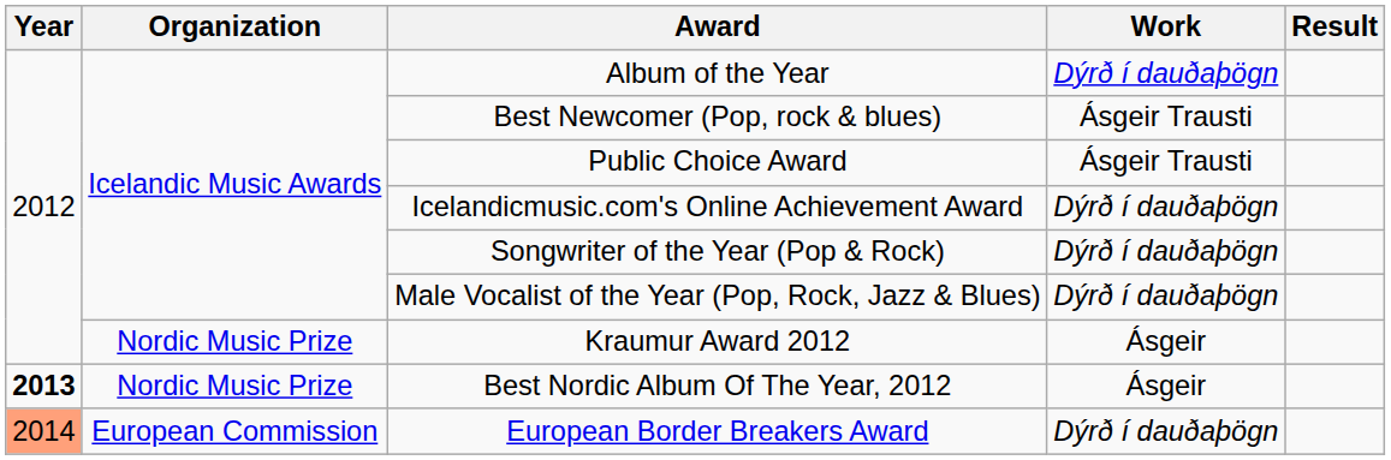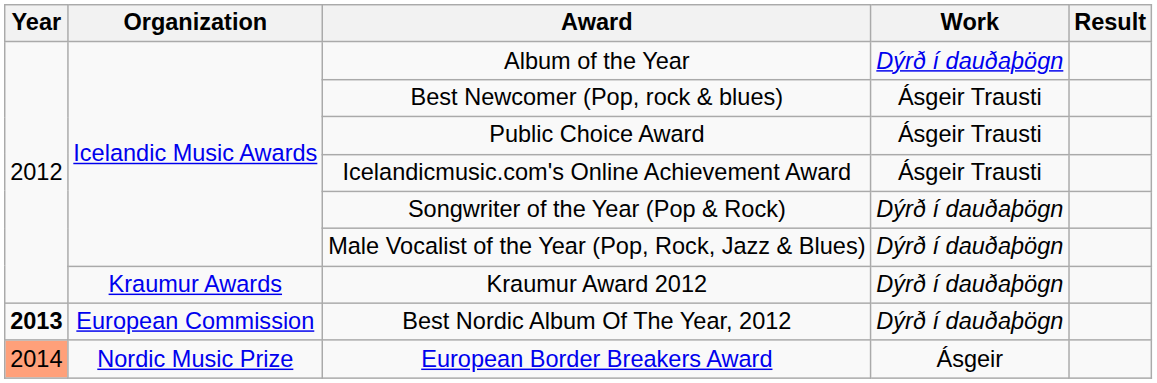 <table class="wikitable plainrowheaders" style="text-align:center;">
 <tr>
 <th>Year</th>
 <th>Organization</th>
 <th>Award</th>
 <th>Work</th>
 <th>Result</th>
 </tr>
 <tr>
 <td rowspan=7>2012</td>
 <td rowspan=6><a href='#'>Icelandic Music Awards</a></td>
 <td>Album of the Year</td>
 <td><em><a href='#'>Dýrð í dauðaþögn</a></em></td>
 <td></td>
 </tr>
 <tr>
 <td>Best Newcomer (Pop, rock & blues)</td>
 <td>Ásgeir Trausti</td>
 <td></td>
 </tr>
 <tr>
 <td>Public Choice Award</td>
 <td>Ásgeir Trausti</td>
 <td></td>
 </tr>
 <tr>
 <td>Icelandicmusic.com's Online Achievement Award</td>
-<td><em>Dýrð í dauðaþögn</em></td>
+<td>Ásgeir Trausti</td>
 <td></td>
 </tr>
 <tr>
 <td>Songwriter of the Year (Pop & Rock)</td>
 <td><em>Dýrð í dauðaþögn</em></td>
 <td></td>
 </tr>
 <tr>
 <td>Male Vocalist of the Year (Pop, Rock, Jazz & Blues)</td>
 <td><em>Dýrð í dauðaþögn</em></td>
 <td></td>
 </tr>
 <tr>
-<td><a href='#'>Nordic Music Prize</a></td>
+<td><a href='#'>Kraumur Awards</a></td>
 <td>Kraumur Award 2012</td>
-<td>Ásgeir</td>
+<td><em>Dýrð í dauðaþögn</em></td>
 <td></td>
 </tr>
 <tr>
 <td><strong>2013</strong></td>
-<td><a href='#'>Nordic Music Prize</a></td>
+<td><a href='#'>European Commission</a></td>
 <td>Best Nordic Album Of The Year, 2012</td>
-<td>Ásgeir</td>
+<td><em>Dýrð í dauðaþögn</em></td>
 <td></td>
 </tr>
 <tr>
 <td style="background: lightsalmon;">2014</td>
-<td><a href='#'>European Commission</a></td>
+<td><a href='#'>Nordic Music Prize</a></td>
 <td><a href='#'>European Border Breakers Award</a></td>
-<td><em>Dýrð í dauðaþögn</em></td>
+<td>Ásgeir</td>
 <td></td>
 </tr>
 </table>
